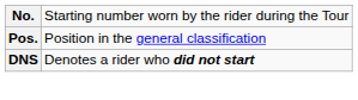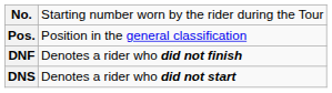 <table class="wikitable">
 <tr>
 <th scope="row" style="text-align:center;">No.</th>
 <td>Starting number worn by the rider during the Tour</td>
 </tr>
 <tr>
 <th scope="row" style="text-align:center;">Pos.</th>
 <td>Position in the <a href='#'>general classification</a></td>
 </tr>
 <tr>
+<th scope="row" style="text-align:center;">DNF</th>
+<td>Denotes a rider who <strong><em>did not finish</em></strong></td>
+</tr>
+<tr>
 <th scope="row" style="text-align:center;">DNS</th>
 <td>Denotes a rider who <strong><em>did not start</em></strong></td>
 </tr>
 </table>
